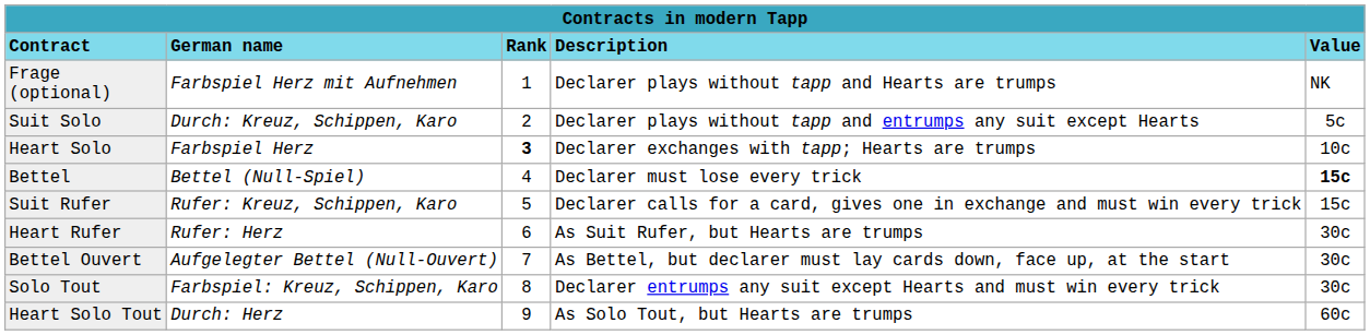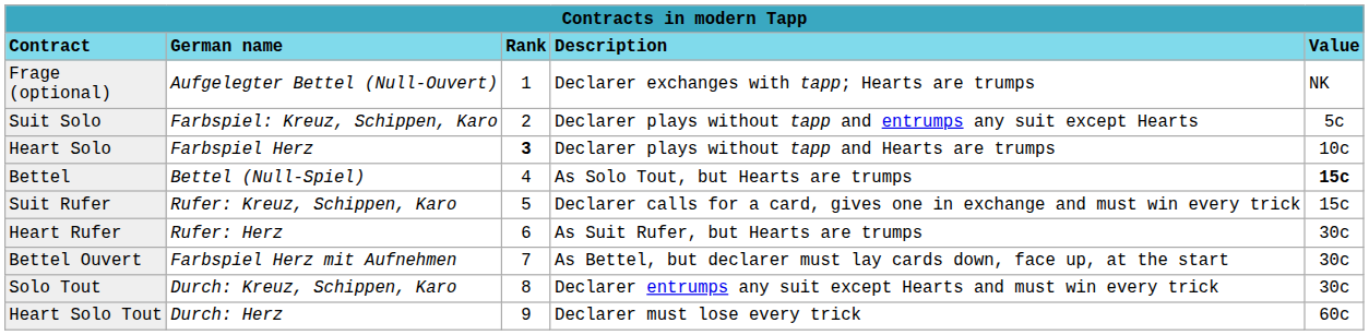 <table class="wikitable" align="float:left"  style="background-color:white">
 <tr style="background-color:#3AA8C1">
 <td colspan="6" align="center"><strong>Contracts in modern Tapp</strong></td>
 </tr>
 <tr style="background: #80DAEB;">
 <td><strong>Contract</strong></td>
 <td><strong>German name</strong></td>
 <td><strong>Rank</strong></td>
 <td><strong>Description</strong></td>
 <td align = "center"><strong>Value</strong></td>
 </tr>
 <tr>
 <td style="background:#efefef;">Frage<br>(optional)</td>
-<td><em>Farbspiel Herz mit Aufnehmen</em></td>
+<td><em>Aufgelegter Bettel (Null-Ouvert)</em></td>
 <td align = "center">1</td>
-<td>Declarer plays without <em>tapp</em> and Hearts are trumps</td>
+<td>Declarer exchanges with <em>tapp</em>; Hearts are trumps</td>
 <td>NK</td>
 </tr>
 <tr>
 <td style="background:#efefef;">Suit Solo</td>
-<td><em>Durch: Kreuz, Schippen, Karo</em></td>
+<td><em>Farbspiel: Kreuz, Schippen, Karo</em></td>
 <td align = "center">2</td>
 <td>Declarer plays without <em>tapp</em> and <a href='#'>entrumps</a> any suit except Hearts</td>
 <td align = "center">5c</td>
 </tr>
 <tr>
 <td style="background:#efefef;">Heart Solo</td>
 <td><em>Farbspiel Herz</em></td>
 <td align = "center"><strong>3</strong></td>
-<td>Declarer exchanges with <em>tapp</em>; Hearts are trumps</td>
+<td>Declarer plays without <em>tapp</em> and Hearts are trumps</td>
 <td align = "center">10c</td>
 </tr>
 <tr>
 <td style="background:#efefef;">Bettel</td>
 <td><em>Bettel (Null-Spiel)</em></td>
 <td align = "center">4</td>
-<td>Declarer must lose every trick</td>
+<td>As Solo Tout, but Hearts are trumps</td>
 <td align = "center"><strong>15c</strong></td>
 </tr>
 <tr>
 <td style="background:#efefef;">Suit Rufer</td>
 <td><em>Rufer: Kreuz, Schippen, Karo</em></td>
 <td align = "center">5</td>
 <td>Declarer calls for a card, gives one in exchange and must win every trick</td>
 <td align = "center">15c</td>
 </tr>
 <tr>
 <td style="background:#efefef;">Heart Rufer</td>
 <td><em>Rufer: Herz</em></td>
 <td align = "center">6</td>
 <td>As Suit Rufer, but Hearts are trumps</td>
 <td align = "center">30c</td>
 </tr>
 <tr>
 <td style="background:#efefef;">Bettel Ouvert</td>
-<td><em>Aufgelegter Bettel (Null-Ouvert)</em></td>
+<td><em>Farbspiel Herz mit Aufnehmen</em></td>
 <td align = "center">7</td>
 <td>As Bettel, but declarer must lay cards down, face up, at the start</td>
 <td align = "center">30c</td>
 </tr>
 <tr>
 <td style="background:#efefef;">Solo Tout</td>
-<td><em>Farbspiel: Kreuz, Schippen, Karo</em></td>
+<td><em>Durch: Kreuz, Schippen, Karo</em></td>
 <td align = "center">8</td>
 <td>Declarer <a href='#'>entrumps</a> any suit except Hearts and must win every trick</td>
 <td align = "center">30c</td>
 </tr>
 <tr>
 <td style="background:#efefef;">Heart Solo Tout</td>
 <td><em>Durch: Herz</em></td>
 <td align = "center">9</td>
-<td>As Solo Tout, but Hearts are trumps</td>
+<td>Declarer must lose every trick</td>
 <td align = "center">60c</td>
 </tr>
 </table>
